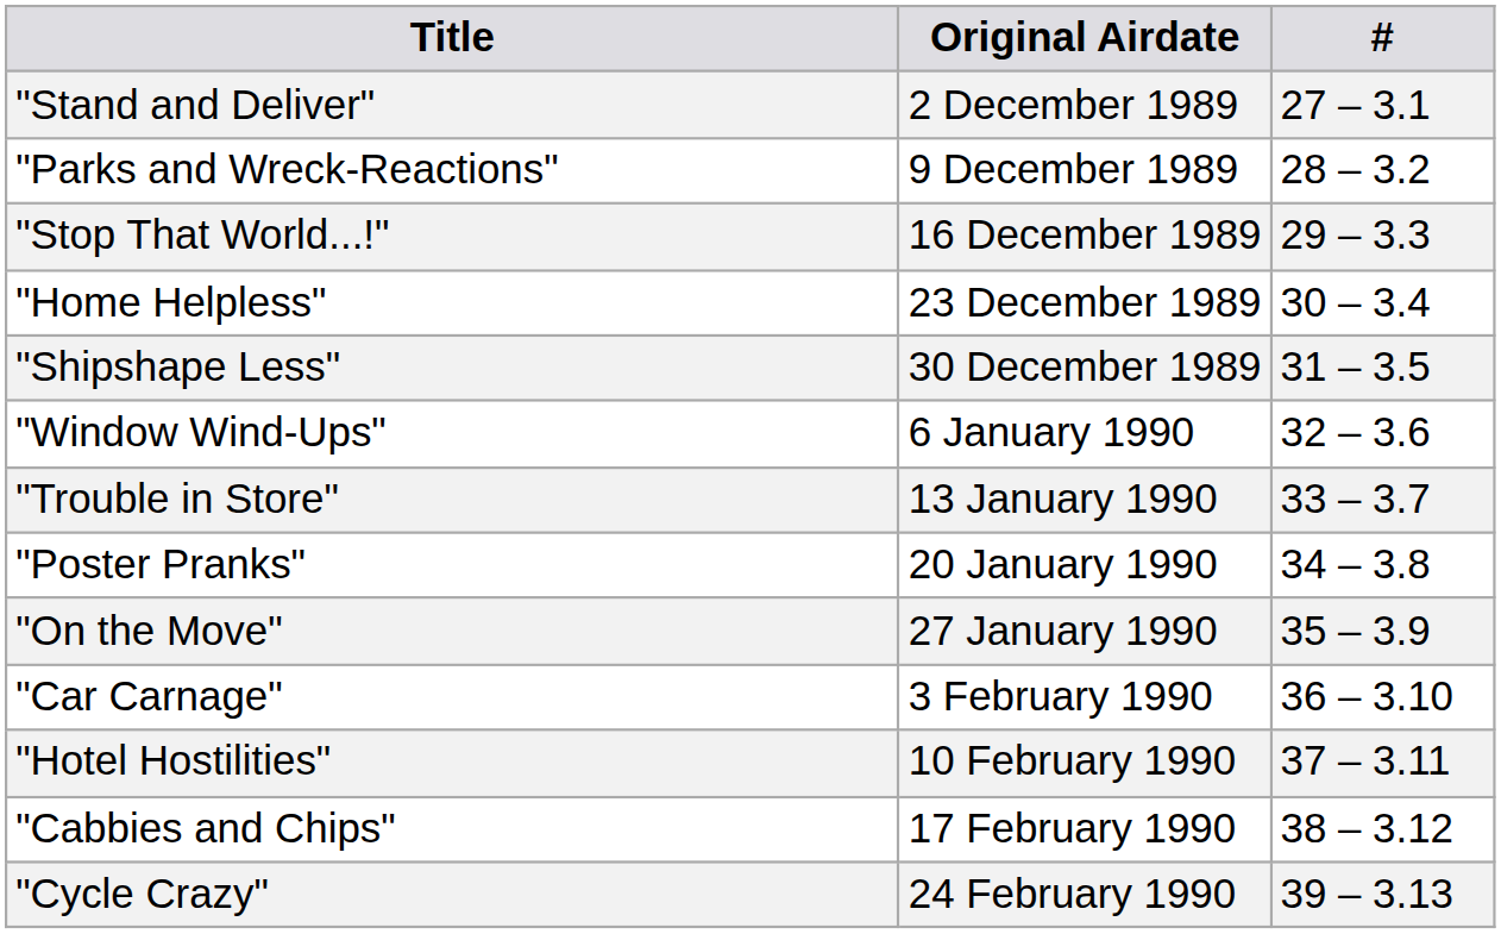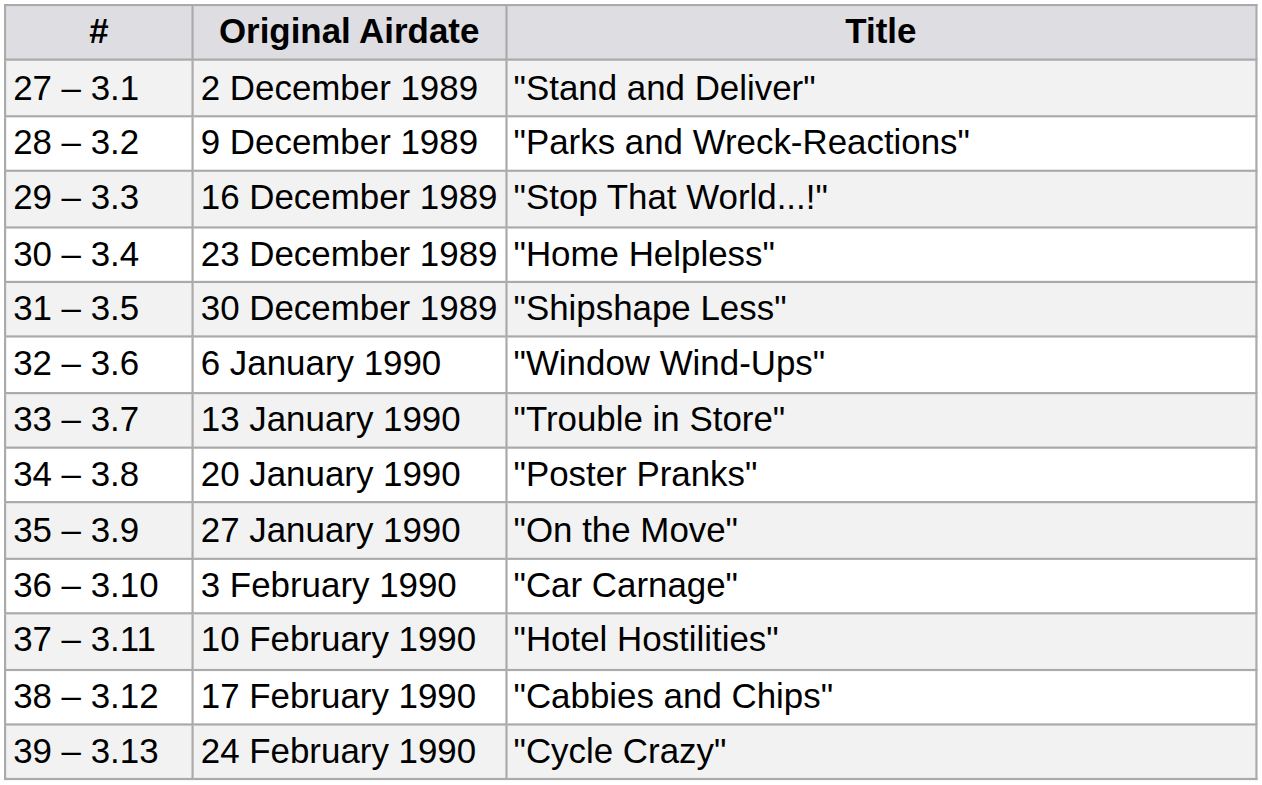 <table class="wikitable">
 <tr>
+<th style="background:#dedde2; width:15%;">#</th>
+<th style="background:#dedde2; width:25%;">Original Airdate</th>
 <th style="background:#dedde2;">Title</th>
-<th style="background:#dedde2; width:25%;">Original Airdate</th>
-<th style="background:#dedde2; width:15%;">#</th>
 </tr>
 <tr style="background:#f2f2f2;"|>
+<td>27 – 3.1</td>
+<td>2 December 1989</td>
 <td>"Stand and Deliver"</td>
-<td>2 December 1989</td>
-<td>27 – 3.1</td>
 </tr>
 <tr style="background:#fff;"|>
+<td>28 – 3.2</td>
+<td>9 December 1989</td>
 <td>"Parks and Wreck-Reactions"</td>
-<td>9 December 1989</td>
-<td>28 – 3.2</td>
 </tr>
 <tr style="background:#f2f2f2;"|>
+<td>29 – 3.3</td>
+<td>16 December 1989</td>
 <td>"Stop That World...!"</td>
-<td>16 December 1989</td>
-<td>29 – 3.3</td>
 </tr>
 <tr style="background:#fff;"|>
+<td>30 – 3.4</td>
+<td>23 December 1989</td>
 <td>"Home Helpless"</td>
-<td>23 December 1989</td>
-<td>30 – 3.4</td>
 </tr>
 <tr style="background:#f2f2f2;"|>
+<td>31 – 3.5</td>
+<td>30 December 1989</td>
 <td>"Shipshape Less"</td>
-<td>30 December 1989</td>
-<td>31 – 3.5</td>
 </tr>
 <tr style="background:#fff;"|>
+<td>32 – 3.6</td>
+<td>6 January 1990</td>
 <td>"Window Wind-Ups"</td>
-<td>6 January 1990</td>
-<td>32 – 3.6</td>
 </tr>
 <tr style="background:#f2f2f2;"|>
+<td>33 – 3.7</td>
+<td>13 January 1990</td>
 <td>"Trouble in Store"</td>
-<td>13 January 1990</td>
-<td>33 – 3.7</td>
 </tr>
 <tr style="background:#fff;"|>
+<td>34 – 3.8</td>
+<td>20 January 1990</td>
 <td>"Poster Pranks"</td>
-<td>20 January 1990</td>
-<td>34 – 3.8</td>
 </tr>
 <tr style="background:#f2f2f2;"|>
+<td>35 – 3.9</td>
+<td>27 January 1990</td>
 <td>"On the Move"</td>
-<td>27 January 1990</td>
-<td>35 – 3.9</td>
 </tr>
 <tr style="background:#fff;"|>
+<td>36 – 3.10</td>
+<td>3 February 1990</td>
 <td>"Car Carnage"</td>
-<td>3 February 1990</td>
-<td>36 – 3.10</td>
 </tr>
 <tr style="background:#f2f2f2;"|>
+<td>37 – 3.11</td>
+<td>10 February 1990</td>
 <td>"Hotel Hostilities"</td>
-<td>10 February 1990</td>
-<td>37 – 3.11</td>
 </tr>
 <tr style="background:#fff;"|>
+<td>38 – 3.12</td>
+<td>17 February 1990</td>
 <td>"Cabbies and Chips"</td>
-<td>17 February 1990</td>
-<td>38 – 3.12</td>
 </tr>
 <tr style="background:#f2f2f2;"|>
+<td>39 – 3.13</td>
+<td>24 February 1990</td>
 <td>"Cycle Crazy"</td>
-<td>24 February 1990</td>
-<td>39 – 3.13</td>
 </tr>
 </table>
